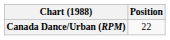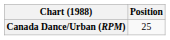 <table class="wikitable plainrowheaders" style="text-align:center">
 <tr>
 <th>Chart (1988)</th>
 <th>Position</th>
 </tr>
 <tr>
 <th scope="row">Canada Dance/Urban (<em>RPM</em>)</th>
-<td>22</td>
+<td>25</td>
 </tr>
 </table>
